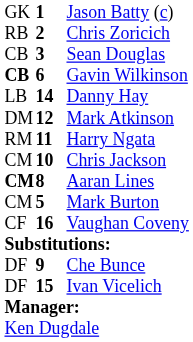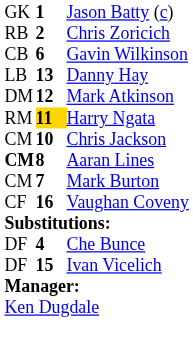 <table style="font-size: 90%" cellspacing="0" cellpadding="0" align=center>
 <tr>
 <td colspan="4"></td>
 </tr>
 <tr>
 <th width="25"></th>
 <th width="25"></th>
 </tr>
 <tr>
 <td>GK</td>
 <td><strong>1</strong></td>
 <td><a href='#'>Jason Batty</a> (<a href='#'>c</a>)</td>
 </tr>
 <tr>
 <td>RB</td>
 <td><strong>2</strong></td>
 <td><a href='#'>Chris Zoricich</a></td>
 <td></td>
 </tr>
 <tr>
 <td>CB</td>
-<td><strong>3</strong></td>
-<td><a href='#'>Sean Douglas</a></td>
-<td></td>
-<td></td>
-<td></td>
-</tr>
-<tr>
-<td><strong>CB</strong></td>
 <td><strong>6</strong></td>
 <td><a href='#'>Gavin Wilkinson</a></td>
 </tr>
 <tr>
 <td>LB</td>
-<td><strong>14</strong></td>
+<td><strong>13</strong></td>
 <td><a href='#'>Danny Hay</a></td>
 </tr>
 <tr>
 <td>DM</td>
 <td><strong>12</strong></td>
 <td><a href='#'>Mark Atkinson</a></td>
 </tr>
 <tr>
 <td>RM</td>
-<td><strong>11</strong></td>
+<td style="background: gold;"><strong>11</strong></td>
 <td><a href='#'>Harry Ngata</a></td>
 <td></td>
 <td></td>
 </tr>
 <tr>
 <td>CM</td>
 <td><strong>10</strong></td>
 <td><a href='#'>Chris Jackson</a></td>
 <td></td>
 </tr>
 <tr>
 <td><strong>CM</strong></td>
 <td><strong>8</strong></td>
 <td><a href='#'>Aaran Lines</a></td>
 <td></td>
 </tr>
 <tr>
 <td>CM</td>
-<td><strong>5</strong></td>
+<td><strong>7</strong></td>
 <td><a href='#'>Mark Burton</a></td>
 </tr>
 <tr>
 <td>CF</td>
 <td><strong>16</strong></td>
 <td><a href='#'>Vaughan Coveny</a></td>
 </tr>
 <tr>
 <td colspan=3><strong>Substitutions:</strong></td>
 </tr>
 <tr>
 <td>DF</td>
-<td><strong>9</strong></td>
+<td><strong>4</strong></td>
 <td><a href='#'>Che Bunce</a></td>
 <td></td>
 <td></td>
 </tr>
 <tr>
 <td>DF</td>
 <td><strong>15</strong></td>
 <td><a href='#'>Ivan Vicelich</a></td>
 <td></td>
 <td></td>
 </tr>
 <tr>
 <td colspan=4><strong>Manager:</strong></td>
 </tr>
 <tr>
 <td colspan="4"> <a href='#'>Ken Dugdale</a></td>
 </tr>
 </table>
